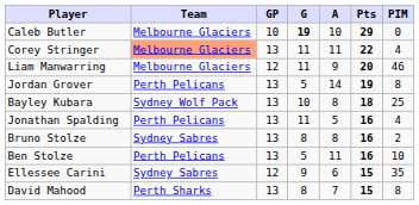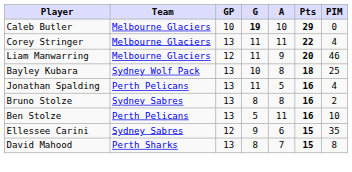 <table class="wikitable" style="text-align:center">
 <tr>
 <th style="background:#ddf; width:30%;">Player</th>
 <th style="background:#ddf; width:30%;">Team</th>
 <th style="background:#ddf; width:7.5%;">GP</th>
 <th style="background:#ddf; width:7.5%;">G</th>
 <th style="background:#ddf; width:7.5%;">A</th>
 <th style="background:#ddf; width:7.5%;">Pts</th>
 <th style="background:#ddf; width:7.5%;">PIM</th>
 </tr>
 <tr>
 <td align=left>Caleb Butler</td>
 <td align=left><a href='#'>Melbourne Glaciers</a></td>
 <td>10</td>
 <td><strong>19</strong></td>
 <td>10</td>
 <td><strong>29</strong></td>
 <td>0</td>
 </tr>
 <tr>
 <td align=left>Corey Stringer</td>
-<td align=left style="background: lightsalmon;"><a href='#'>Melbourne Glaciers</a></td>
+<td align=left><a href='#'>Melbourne Glaciers</a></td>
 <td>13</td>
 <td>11</td>
 <td>11</td>
 <td><strong>22</strong></td>
 <td>4</td>
 </tr>
 <tr>
 <td align=left>Liam Manwarring</td>
 <td align=left><a href='#'>Melbourne Glaciers</a></td>
 <td>12</td>
 <td>11</td>
 <td>9</td>
 <td><strong>20</strong></td>
 <td>46</td>
-</tr>
-<tr>
-<td align=left>Jordan Grover</td>
-<td align=left><a href='#'>Perth Pelicans</a></td>
-<td>13</td>
-<td>5</td>
-<td>14</td>
-<td><strong>19</strong></td>
-<td>8</td>
 </tr>
 <tr>
 <td align=left>Bayley Kubara</td>
 <td align=left><a href='#'>Sydney Wolf Pack</a></td>
 <td>13</td>
 <td>10</td>
 <td>8</td>
 <td><strong>18</strong></td>
 <td>25</td>
 </tr>
 <tr>
 <td align=left>Jonathan Spalding</td>
 <td align=left><a href='#'>Perth Pelicans</a></td>
 <td>13</td>
 <td>11</td>
 <td>5</td>
 <td><strong>16</strong></td>
 <td>4</td>
 </tr>
 <tr>
 <td align=left>Bruno Stolze</td>
 <td align=left><a href='#'>Sydney Sabres</a></td>
 <td>13</td>
 <td>8</td>
 <td>8</td>
 <td><strong>16</strong></td>
 <td>2</td>
 </tr>
 <tr>
 <td align=left>Ben Stolze</td>
 <td align=left><a href='#'>Perth Pelicans</a></td>
 <td>13</td>
 <td>5</td>
 <td>11</td>
 <td><strong>16</strong></td>
 <td>10</td>
 </tr>
 <tr>
 <td align=left>Ellessee Carini</td>
 <td align=left><a href='#'>Sydney Sabres</a></td>
 <td>12</td>
 <td>9</td>
 <td>6</td>
 <td><strong>15</strong></td>
 <td>35</td>
 </tr>
 <tr>
 <td align=left>David Mahood</td>
 <td align=left><a href='#'>Perth Sharks</a></td>
 <td>13</td>
 <td>8</td>
 <td>7</td>
 <td><strong>15</strong></td>
 <td>8</td>
 </tr>
 </table>
